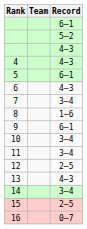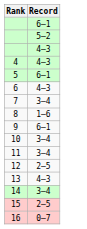 <table class=wikitable style="text-align:center;">
 <tr>
 <th>Rank</th>
-<th>Team</th>
 <th>Record</th>
 </tr>
 <tr bgcolor=ccffcc>
 <td></td>
-<td align=left></td>
 <td>6–1</td>
 </tr>
 <tr bgcolor=ccffcc>
 <td></td>
-<td align=left></td>
 <td>5–2</td>
 </tr>
 <tr bgcolor=ccffcc>
 <td></td>
-<td align=left></td>
 <td>4–3</td>
 </tr>
 <tr bgcolor=ccffcc>
 <td>4</td>
-<td align=left></td>
 <td>4–3</td>
 </tr>
 <tr bgcolor=ccffcc>
 <td>5</td>
-<td align=left></td>
 <td>6–1</td>
 </tr>
 <tr>
 <td>6</td>
-<td align=left></td>
 <td>4–3</td>
 </tr>
 <tr>
 <td>7</td>
-<td align=left></td>
 <td>3–4</td>
 </tr>
 <tr>
 <td>8</td>
-<td align=left></td>
 <td>1–6</td>
 </tr>
 <tr>
 <td>9</td>
-<td align=left></td>
 <td>6–1</td>
 </tr>
 <tr>
 <td>10</td>
-<td align=left></td>
 <td>3–4</td>
 </tr>
 <tr>
 <td>11</td>
-<td align=left></td>
 <td>3–4</td>
 </tr>
 <tr>
 <td>12</td>
-<td align=left></td>
 <td>2–5</td>
 </tr>
 <tr>
 <td>13</td>
-<td align=left></td>
 <td>4–3</td>
 </tr>
 <tr bgcolor=ccffcc>
 <td>14</td>
-<td align=left></td>
 <td>3–4</td>
 </tr>
 <tr bgcolor=ffcccc>
 <td>15</td>
-<td align=left></td>
 <td>2–5</td>
 </tr>
 <tr bgcolor=ffcccc>
 <td>16</td>
-<td align=left></td>
 <td>0–7</td>
 </tr>
 </table>
